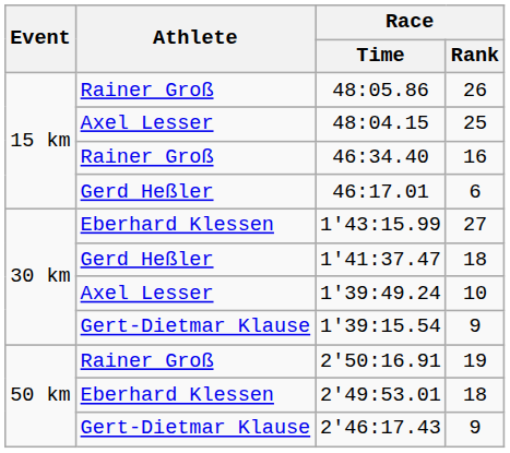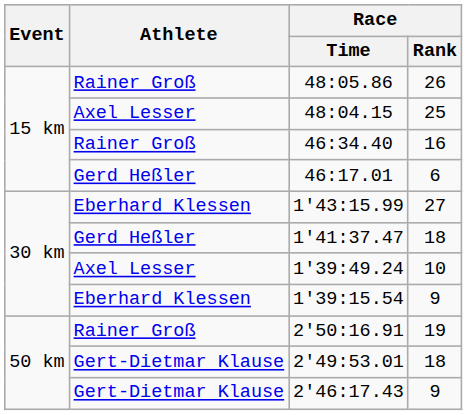 <table class="wikitable" border="1" style="font-size:90%">
 <tr>
 <th rowspan=2>Event</th>
 <th rowspan=2>Athlete</th>
 <th colspan=2>Race</th>
 </tr>
 <tr>
 <th>Time</th>
 <th>Rank</th>
 </tr>
 <tr>
 <td rowspan=4>15 km</td>
 <td><a href='#'>Rainer Groß</a></td>
 <td align=center>48:05.86</td>
 <td align=center>26</td>
 </tr>
 <tr>
 <td><a href='#'>Axel Lesser</a></td>
 <td align=center>48:04.15</td>
 <td align=center>25</td>
 </tr>
 <tr>
 <td><a href='#'>Rainer Groß</a></td>
 <td align=center>46:34.40</td>
 <td align=center>16</td>
 </tr>
 <tr>
 <td><a href='#'>Gerd Heßler</a></td>
 <td align=center>46:17.01</td>
 <td align=center>6</td>
 </tr>
 <tr>
 <td rowspan=4>30 km</td>
 <td><a href='#'>Eberhard Klessen</a></td>
 <td align=center>1'43:15.99</td>
 <td align=center>27</td>
 </tr>
 <tr>
 <td><a href='#'>Gerd Heßler</a></td>
 <td align=center>1'41:37.47</td>
 <td align=center>18</td>
 </tr>
 <tr>
 <td><a href='#'>Axel Lesser</a></td>
 <td align=center>1'39:49.24</td>
 <td align=center>10</td>
 </tr>
 <tr>
-<td><a href='#'>Gert-Dietmar Klause</a></td>
+<td><a href='#'>Eberhard Klessen</a></td>
 <td align=center>1'39:15.54</td>
 <td align=center>9</td>
 </tr>
 <tr>
 <td rowspan=3>50 km</td>
 <td><a href='#'>Rainer Groß</a></td>
 <td align=center>2'50:16.91</td>
 <td align=center>19</td>
 </tr>
 <tr>
-<td><a href='#'>Eberhard Klessen</a></td>
+<td><a href='#'>Gert-Dietmar Klause</a></td>
 <td align=center>2'49:53.01</td>
 <td align=center>18</td>
 </tr>
 <tr>
 <td><a href='#'>Gert-Dietmar Klause</a></td>
 <td align=center>2'46:17.43</td>
 <td align=center>9</td>
 </tr>
 </table>
